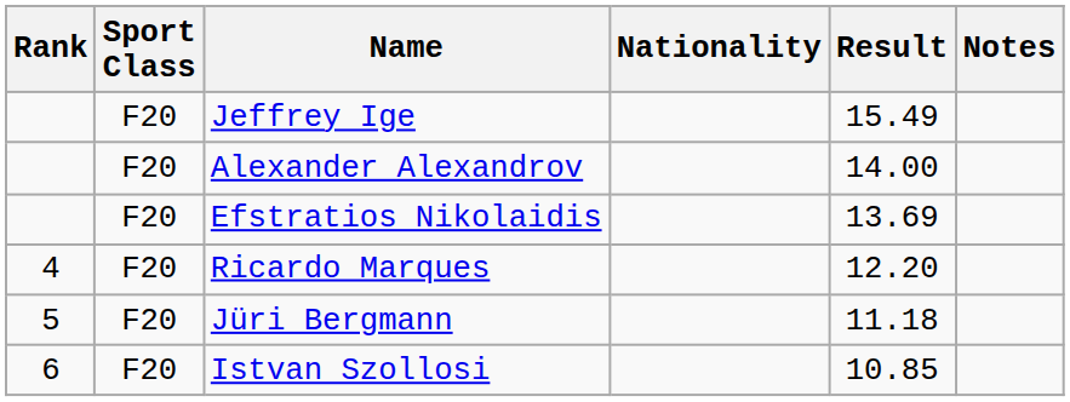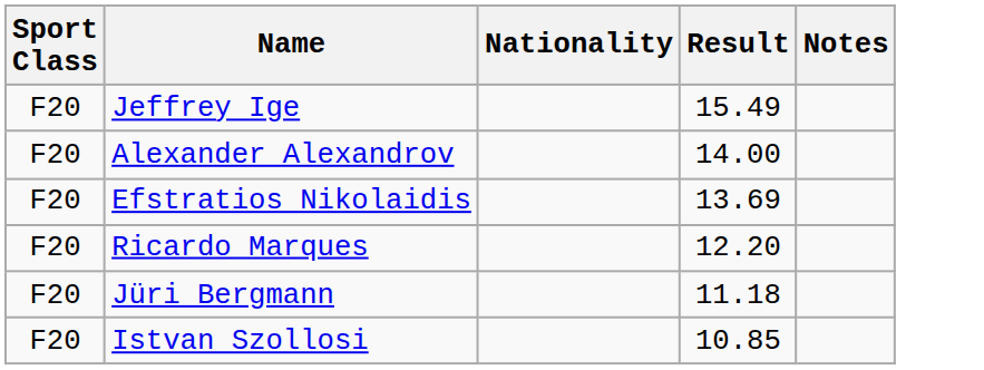 <table class="wikitable sortable" style="text-align:center">
 <tr>
-<th>Rank</th>
 <th>Sport<br>Class</th>
 <th>Name</th>
 <th>Nationality</th>
 <th>Result</th>
 <th>Notes</th>
 </tr>
 <tr>
-<td></td>
 <td>F20</td>
 <td align=left><a href='#'>Jeffrey Ige</a></td>
 <td align=left></td>
 <td>15.49</td>
 <td></td>
 </tr>
 <tr>
-<td></td>
 <td>F20</td>
 <td align=left><a href='#'>Alexander Alexandrov</a></td>
 <td align=left></td>
 <td>14.00</td>
 <td></td>
 </tr>
 <tr>
-<td></td>
 <td>F20</td>
 <td align=left><a href='#'>Efstratios Nikolaidis</a></td>
 <td align=left></td>
 <td>13.69</td>
 <td></td>
 </tr>
 <tr>
-<td>4</td>
 <td>F20</td>
 <td align=left><a href='#'>Ricardo Marques</a></td>
 <td align=left></td>
 <td>12.20</td>
 <td></td>
 </tr>
 <tr>
-<td>5</td>
 <td>F20</td>
 <td align=left><a href='#'>Jüri Bergmann</a></td>
 <td align=left></td>
 <td>11.18</td>
 <td></td>
 </tr>
 <tr>
-<td>6</td>
 <td>F20</td>
 <td align=left><a href='#'>Istvan Szollosi</a></td>
 <td align=left></td>
 <td>10.85</td>
 <td></td>
 </tr>
 </table>
